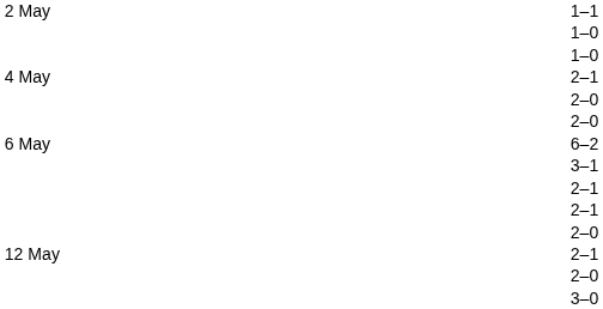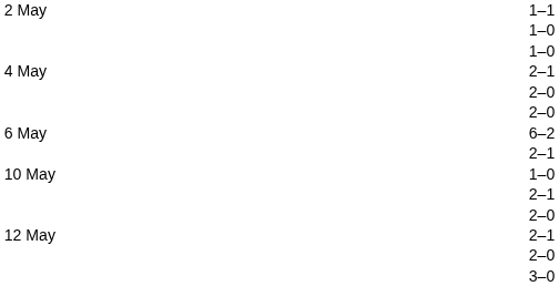 <table cellspacing=1 width=70%>
 <tr>
 <th width=25%></th>
 <th width=30%></th>
 <th width=15%></th>
 <th width=30%></th>
 </tr>
 <tr>
 <td>2 May</td>
 <td align=right></td>
 <td align=center>1–1</td>
 <td></td>
 </tr>
 <tr>
 <td></td>
 <td align=right></td>
 <td align=center>1–0</td>
 <td></td>
 </tr>
 <tr>
 <td></td>
 <td align=right></td>
 <td align=center>1–0</td>
 <td></td>
 </tr>
 <tr>
 <td>4 May</td>
 <td align=right></td>
 <td align=center>2–1</td>
 <td></td>
 </tr>
 <tr>
 <td></td>
 <td align=right></td>
 <td align=center>2–0</td>
 <td></td>
 </tr>
 <tr>
 <td></td>
 <td align=right></td>
 <td align=center>2–0</td>
 <td></td>
 </tr>
 <tr>
 <td>6 May</td>
 <td align=right></td>
 <td align=center>6–2</td>
 <td></td>
 </tr>
 <tr>
 <td></td>
 <td align=right></td>
-<td align=center>3–1</td>
+<td align=center>2–1</td>
 <td></td>
 </tr>
 <tr>
-<td></td>
+<td>10 May</td>
 <td align=right></td>
-<td align=center>2–1</td>
+<td align=center>1–0</td>
 <td></td>
 </tr>
 <tr>
 <td></td>
 <td align=right></td>
 <td align=center>2–1</td>
 <td></td>
 </tr>
 <tr>
 <td></td>
 <td align=right></td>
 <td align=center>2–0</td>
 <td></td>
 </tr>
 <tr>
 <td>12 May</td>
 <td align=right></td>
 <td align=center>2–1</td>
 <td></td>
 </tr>
 <tr>
 <td></td>
 <td align=right></td>
 <td align=center>2–0</td>
 <td></td>
 </tr>
 <tr>
 <td></td>
 <td align=right></td>
 <td align=center>3–0</td>
 <td></td>
 </tr>
 </table>
